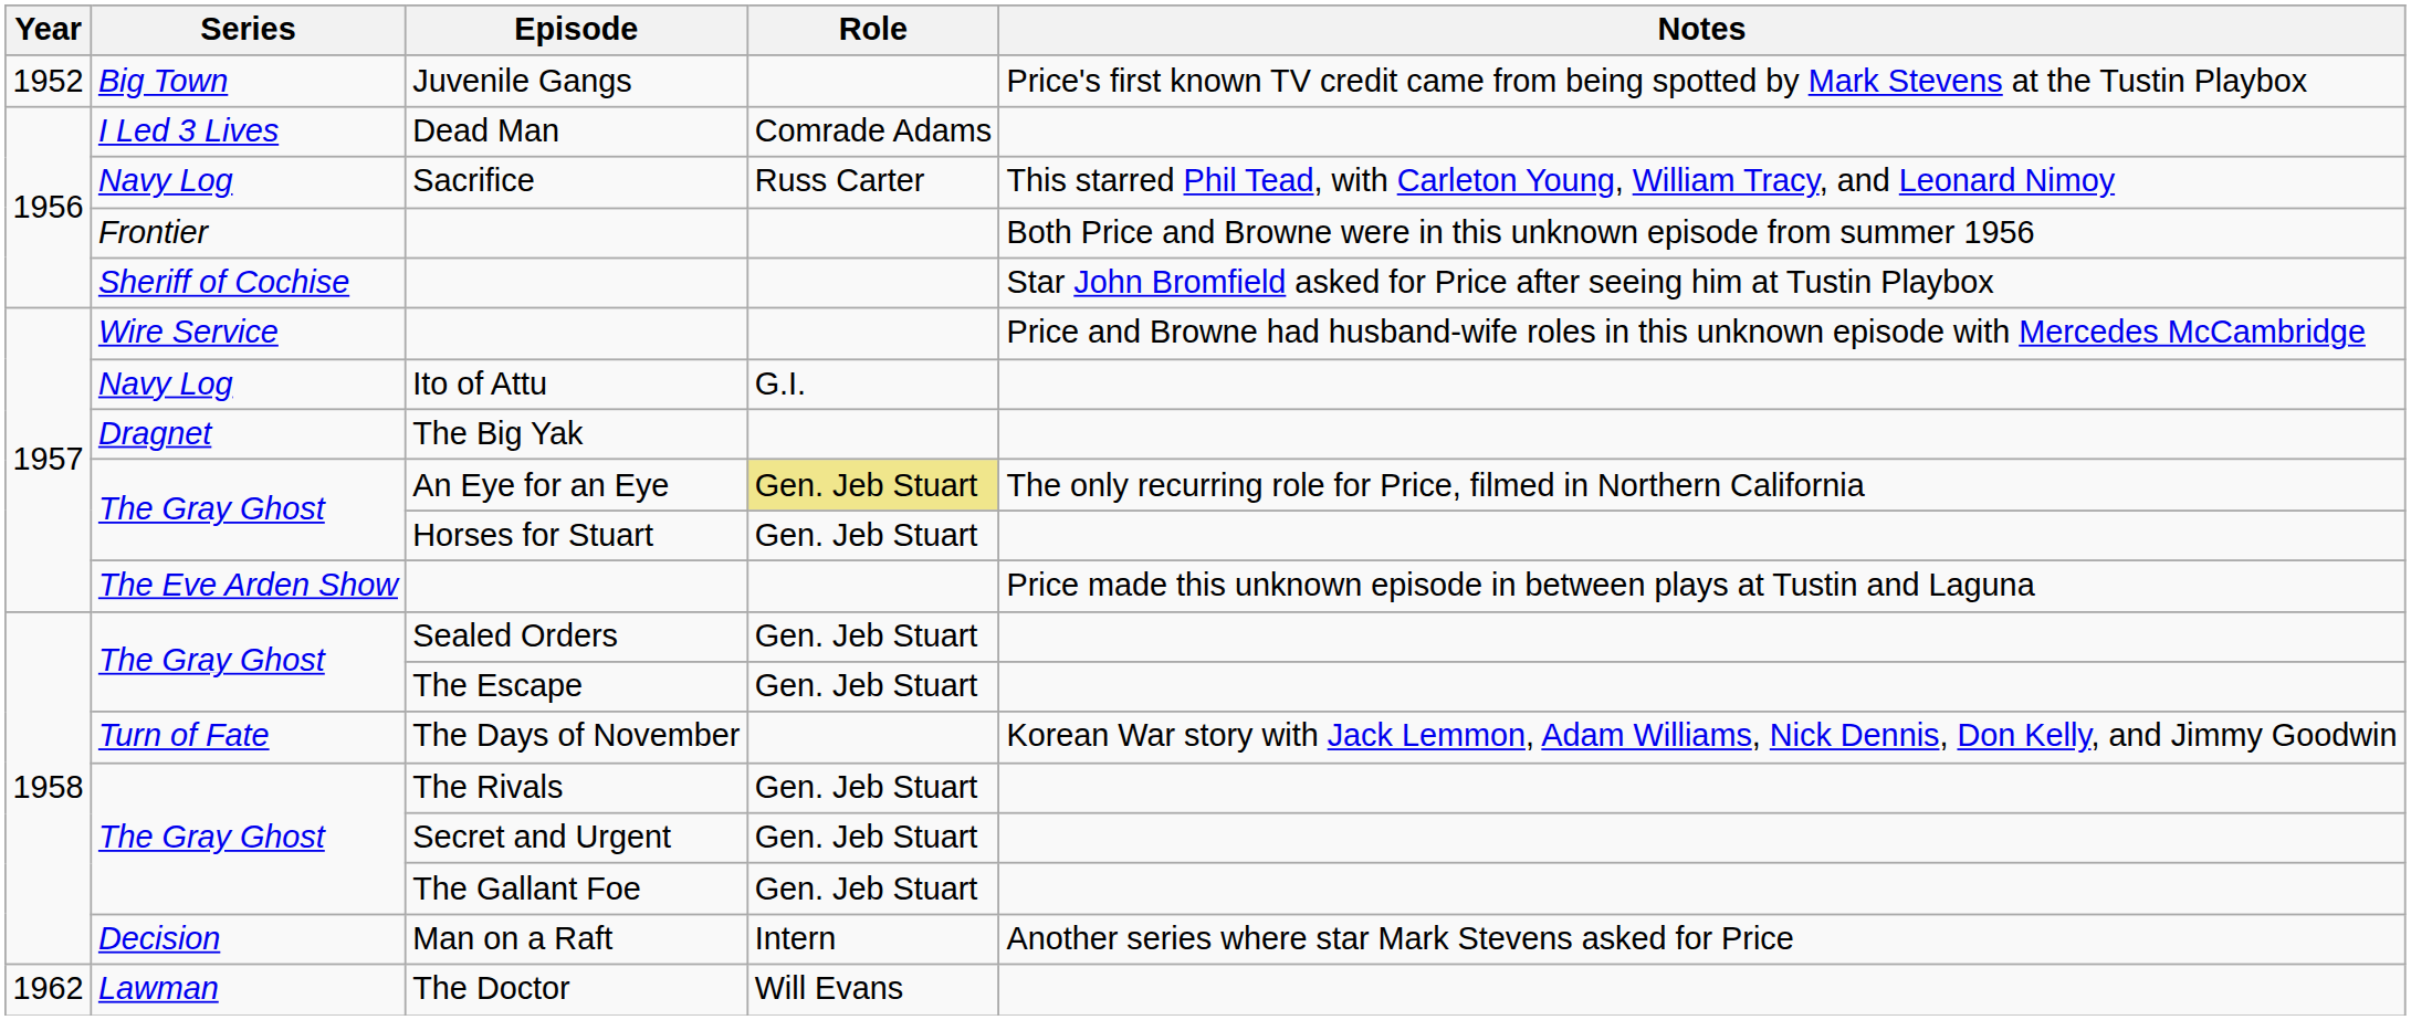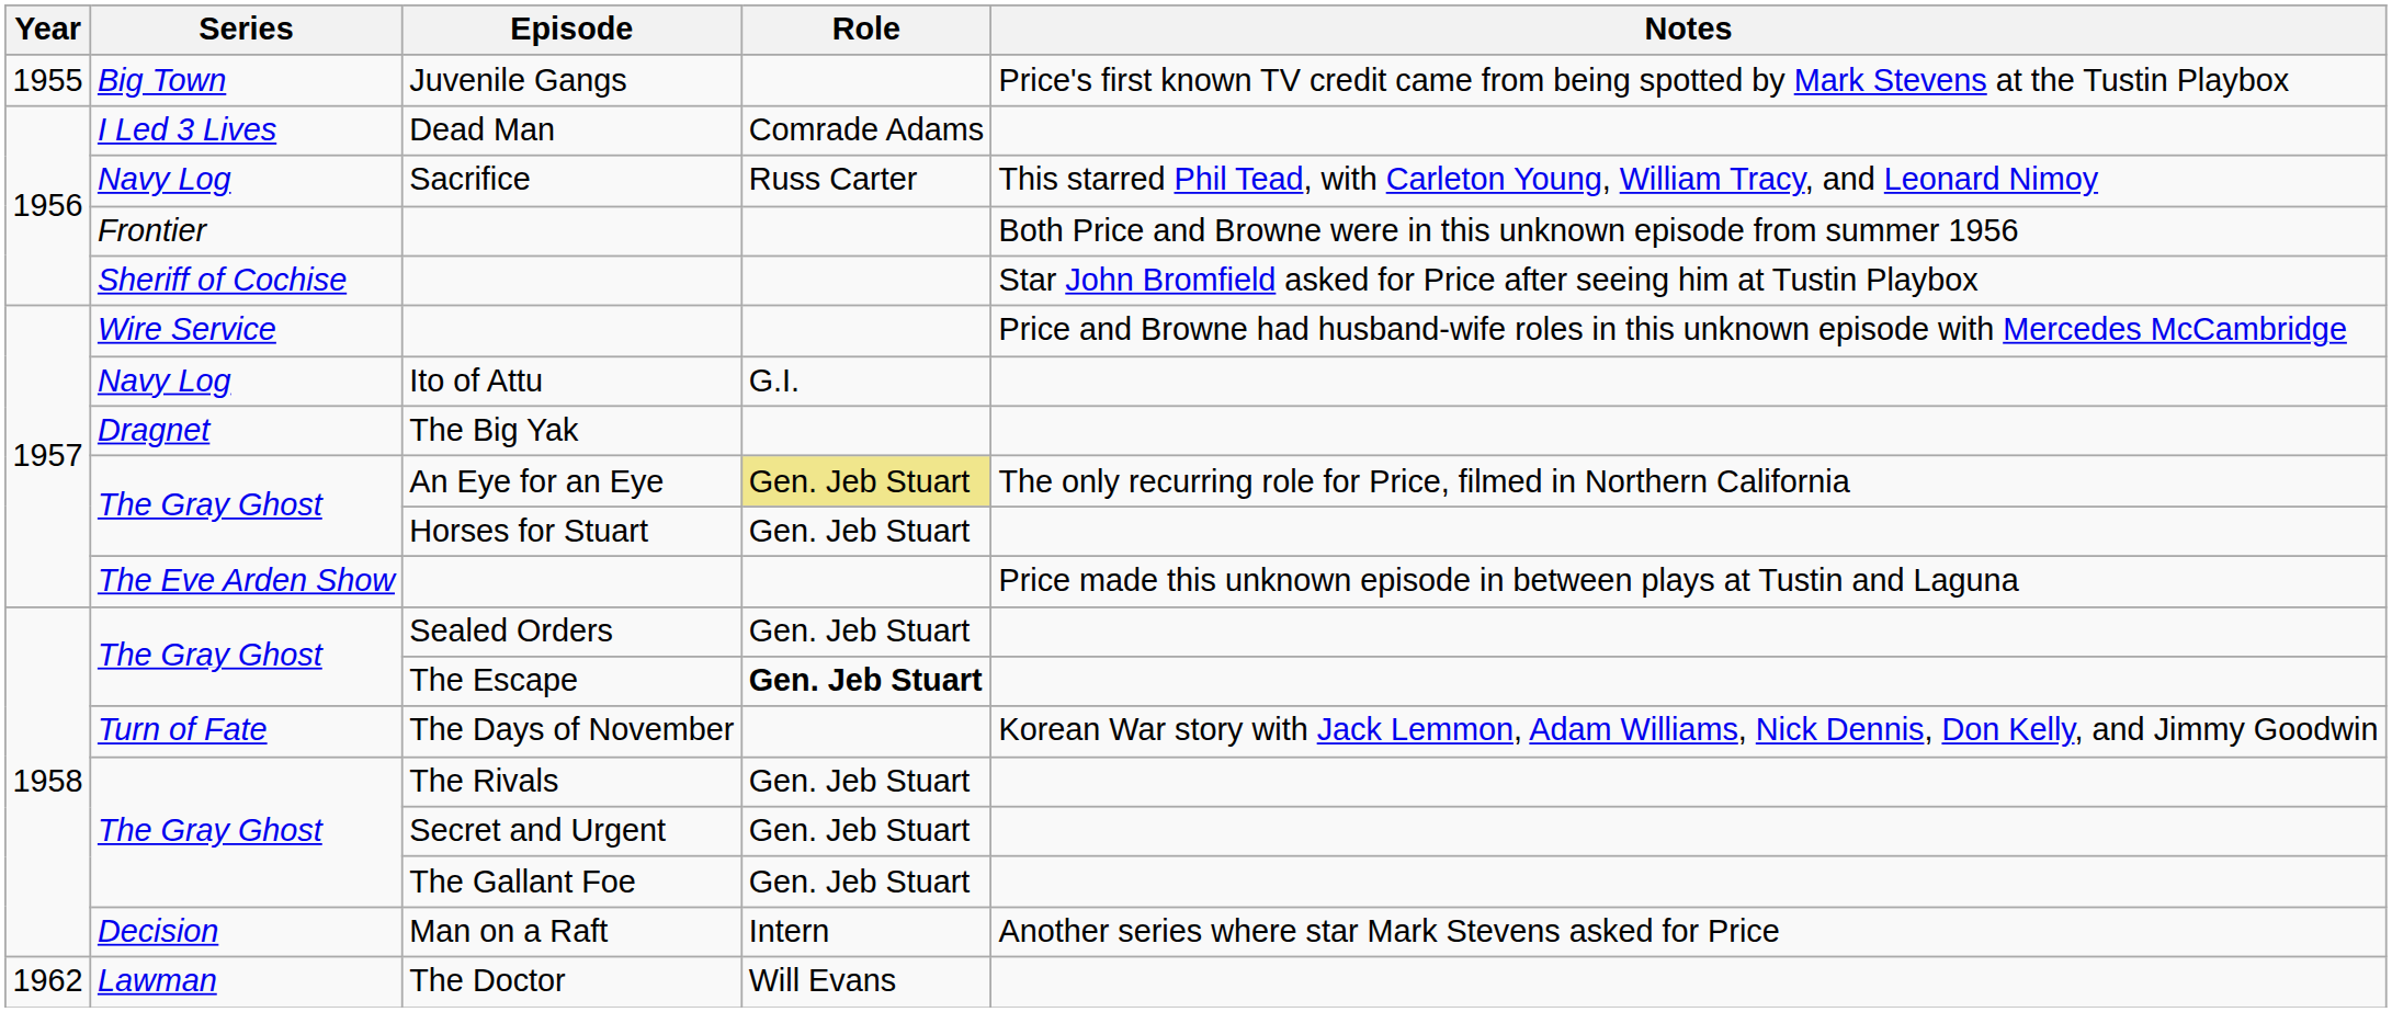 <table class="wikitable sortable plainrowheaders">
 <tr>
 <th scope="col">Year</th>
 <th scope="col">Series</th>
 <th scope="col">Episode</th>
 <th scope="col">Role</th>
 <th scope="col">Notes</th>
 </tr>
 <tr>
-<td>1952</td>
+<td>1955</td>
 <td><em><a href='#'>Big Town</a></em></td>
 <td>Juvenile Gangs</td>
 <td></td>
 <td>Price's first known TV credit came from being spotted by <a href='#'>Mark Stevens</a> at the Tustin Playbox</td>
 </tr>
 <tr>
 <td rowspan=4>1956</td>
 <td><em><a href='#'>I Led 3 Lives</a></em></td>
 <td>Dead Man</td>
 <td>Comrade Adams</td>
 <td></td>
 </tr>
 <tr>
 <td><em><a href='#'>Navy Log</a></em></td>
 <td>Sacrifice</td>
 <td>Russ Carter</td>
 <td>This starred <a href='#'>Phil Tead</a>, with <a href='#'>Carleton Young</a>, <a href='#'>William Tracy</a>, and <a href='#'>Leonard Nimoy</a></td>
 </tr>
 <tr>
 <td><em>Frontier</em></td>
 <td></td>
 <td></td>
 <td>Both Price and Browne were in this unknown episode from summer 1956</td>
 </tr>
 <tr>
 <td><em><a href='#'>Sheriff of Cochise</a></em></td>
 <td></td>
 <td></td>
 <td>Star <a href='#'>John Bromfield</a> asked for Price after seeing him at Tustin Playbox</td>
 </tr>
 <tr>
 <td rowspan=6>1957</td>
 <td><em><a href='#'>Wire Service</a></em></td>
 <td></td>
 <td></td>
 <td>Price and Browne had husband-wife roles in this unknown episode with <a href='#'>Mercedes McCambridge</a></td>
 </tr>
 <tr>
 <td><em><a href='#'>Navy Log</a></em></td>
 <td>Ito of Attu</td>
 <td>G.I.</td>
 <td></td>
 </tr>
 <tr>
 <td><em><a href='#'>Dragnet</a></em></td>
 <td>The Big Yak</td>
 <td></td>
 <td></td>
 </tr>
 <tr>
 <td rowspan=2><em><a href='#'>The Gray Ghost</a></em></td>
 <td>An Eye for an Eye</td>
 <td style="background: khaki;">Gen. Jeb Stuart</td>
 <td>The only recurring role for Price, filmed in Northern California</td>
 </tr>
 <tr>
 <td>Horses for Stuart</td>
 <td>Gen. Jeb Stuart</td>
 <td></td>
 </tr>
 <tr>
 <td><em><a href='#'>The Eve Arden Show</a></em></td>
 <td></td>
 <td></td>
 <td>Price made this unknown episode in between plays at Tustin and Laguna</td>
 </tr>
 <tr>
 <td rowspan=7>1958</td>
 <td rowspan=2><em><a href='#'>The Gray Ghost</a></em></td>
 <td>Sealed Orders</td>
 <td>Gen. Jeb Stuart</td>
 <td></td>
 </tr>
 <tr>
 <td>The Escape</td>
-<td>Gen. Jeb Stuart</td>
+<td><strong>Gen. Jeb Stuart</strong></td>
 <td></td>
 </tr>
 <tr>
 <td><em><a href='#'>Turn of Fate</a></em></td>
 <td>The Days of November</td>
 <td></td>
 <td>Korean War story with <a href='#'>Jack Lemmon</a>, <a href='#'>Adam Williams</a>, <a href='#'>Nick Dennis</a>, <a href='#'>Don Kelly</a>, and Jimmy Goodwin</td>
 </tr>
 <tr>
 <td rowspan=3><em><a href='#'>The Gray Ghost</a></em></td>
 <td>The Rivals</td>
 <td>Gen. Jeb Stuart</td>
 <td></td>
 </tr>
 <tr>
 <td>Secret and Urgent</td>
 <td>Gen. Jeb Stuart</td>
 <td></td>
 </tr>
 <tr>
 <td>The Gallant Foe</td>
 <td>Gen. Jeb Stuart</td>
 <td></td>
 </tr>
 <tr>
 <td><em><a href='#'>Decision</a></em></td>
 <td>Man on a Raft</td>
 <td>Intern</td>
 <td>Another series where star Mark Stevens asked for Price</td>
 </tr>
 <tr>
 <td rowspan=3>1962</td>
 <td><em><a href='#'>Lawman</a></em></td>
 <td>The Doctor</td>
 <td>Will Evans</td>
 <td></td>
 </tr>
 </table>
